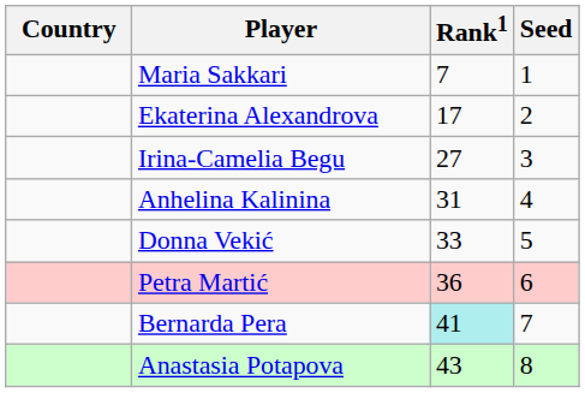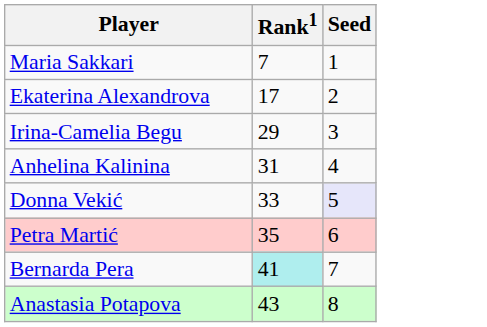 <table class="sortable wikitable">
 <tr>
-<th width="70">Country</th>
 <th width="175">Player</th>
 <th>Rank<sup>1</sup></th>
 <th>Seed</th>
 </tr>
 <tr>
-<td></td>
 <td><a href='#'>Maria Sakkari</a></td>
 <td>7</td>
 <td>1</td>
 </tr>
 <tr>
-<td></td>
 <td><a href='#'>Ekaterina Alexandrova</a></td>
 <td>17</td>
 <td>2</td>
 </tr>
 <tr>
-<td></td>
 <td><a href='#'>Irina-Camelia Begu</a></td>
-<td>27</td>
+<td>29</td>
 <td>3</td>
 </tr>
 <tr>
-<td></td>
 <td><a href='#'>Anhelina Kalinina</a></td>
 <td>31</td>
 <td>4</td>
 </tr>
 <tr>
-<td></td>
 <td><a href='#'>Donna Vekić</a></td>
 <td>33</td>
-<td>5</td>
+<td style="background: lavender;">5</td>
 </tr>
 <tr bgcolor=#fcc>
-<td></td>
 <td><a href='#'>Petra Martić</a></td>
-<td>36</td>
+<td>35</td>
 <td>6</td>
 </tr>
 <tr>
-<td></td>
 <td><a href='#'>Bernarda Pera</a></td>
 <td style="background: paleturquoise;">41</td>
 <td>7</td>
 </tr>
 <tr bgcolor=#cfc>
-<td></td>
 <td><a href='#'>Anastasia Potapova</a></td>
 <td>43</td>
 <td>8</td>
 </tr>
 </table>
